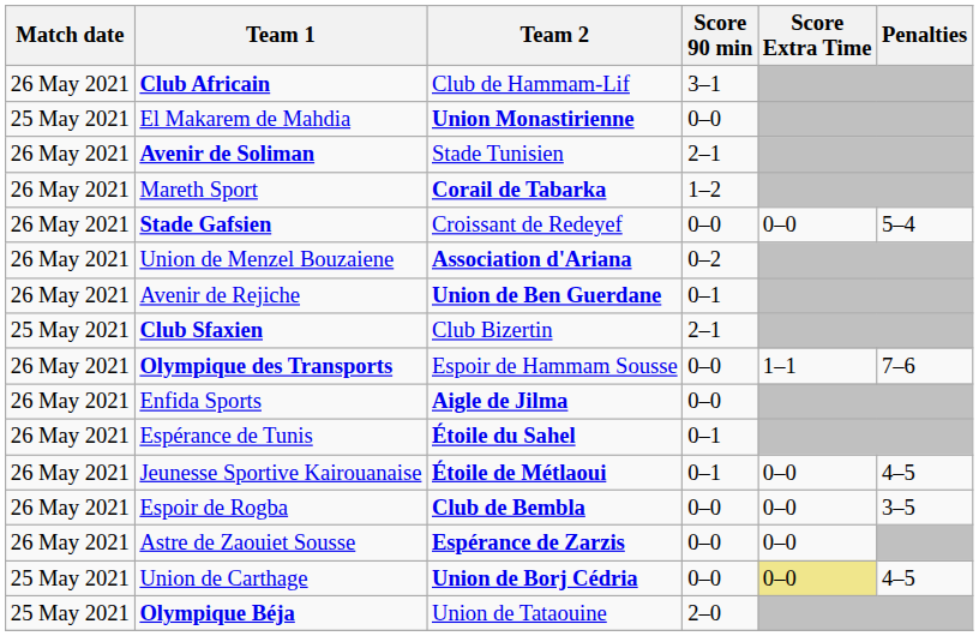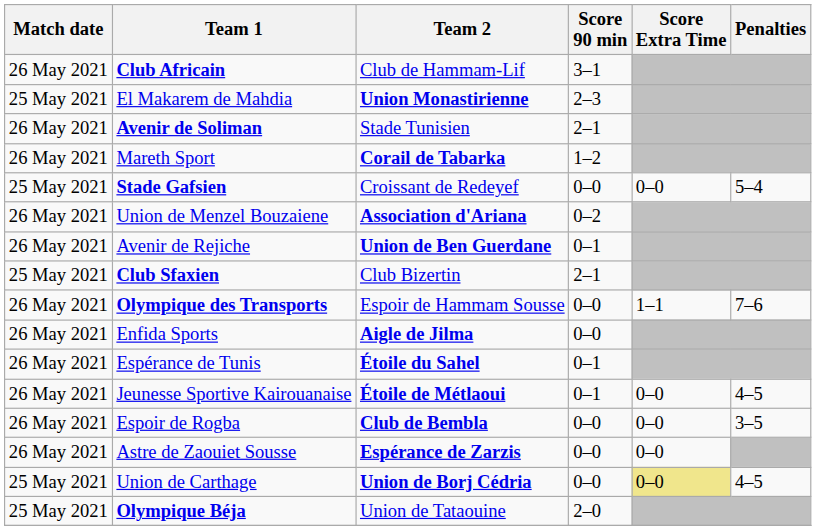 <table class="wikitable alternance">
 <tr>
 <th>Match date</th>
 <th>Team 1</th>
 <th>Team 2</th>
 <th>Score<br>90 min</th>
 <th>Score<br>Extra Time</th>
 <th>Penalties</th>
 </tr>
 <tr>
 <td>26 May 2021</td>
 <td><strong><a href='#'>Club Africain</a></strong></td>
 <td><a href='#'>Club de Hammam-Lif</a></td>
 <td>3–1</td>
 <td bgcolor="silver" colspan=2></td>
 </tr>
 <tr>
 <td>25 May 2021</td>
 <td><a href='#'>El Makarem de Mahdia</a></td>
 <td><strong><a href='#'>Union Monastirienne</a></strong></td>
-<td>0–0</td>
+<td>2–3</td>
 <td bgcolor="silver" colspan=2></td>
 </tr>
 <tr>
 <td>26 May 2021</td>
 <td><strong><a href='#'>Avenir de Soliman</a></strong></td>
 <td><a href='#'>Stade Tunisien</a></td>
 <td>2–1</td>
 <td bgcolor="silver" colspan=2></td>
 </tr>
 <tr>
 <td>26 May 2021</td>
 <td><a href='#'>Mareth Sport</a></td>
 <td><strong><a href='#'>Corail de Tabarka</a></strong></td>
 <td>1–2</td>
 <td bgcolor="silver" colspan=2></td>
 </tr>
 <tr>
-<td>26 May 2021</td>
+<td>25 May 2021</td>
 <td><strong><a href='#'>Stade Gafsien</a></strong></td>
 <td><a href='#'>Croissant de Redeyef</a></td>
 <td>0–0</td>
 <td>0–0</td>
 <td>5–4</td>
 </tr>
 <tr>
 <td>26 May 2021</td>
 <td><a href='#'>Union de Menzel Bouzaiene</a></td>
 <td><strong><a href='#'>Association d'Ariana</a></strong></td>
 <td>0–2</td>
 <td bgcolor="silver" colspan=2></td>
 </tr>
 <tr>
 <td>26 May 2021</td>
 <td><a href='#'>Avenir de Rejiche</a></td>
 <td><strong><a href='#'>Union de Ben Guerdane</a></strong></td>
 <td>0–1</td>
 <td bgcolor="silver" colspan=2></td>
 </tr>
 <tr>
 <td>25 May 2021</td>
 <td><strong><a href='#'>Club Sfaxien</a></strong></td>
 <td><a href='#'>Club Bizertin</a></td>
 <td>2–1</td>
 <td bgcolor="silver" colspan=2></td>
 </tr>
 <tr>
 <td>26 May 2021</td>
 <td><strong><a href='#'>Olympique des Transports</a></strong></td>
 <td><a href='#'>Espoir de Hammam Sousse</a></td>
 <td>0–0</td>
 <td>1–1</td>
 <td>7–6</td>
 </tr>
 <tr>
 <td>26 May 2021</td>
 <td><a href='#'>Enfida Sports</a></td>
 <td><strong><a href='#'>Aigle de Jilma</a></strong></td>
 <td>0–0</td>
 <td bgcolor="silver" colspan=2></td>
 </tr>
 <tr>
 <td>26 May 2021</td>
 <td><a href='#'>Espérance de Tunis</a></td>
 <td><strong><a href='#'>Étoile du Sahel</a></strong></td>
 <td>0–1</td>
 <td bgcolor="silver" colspan=2></td>
 </tr>
 <tr>
 <td>26 May 2021</td>
 <td><a href='#'>Jeunesse Sportive Kairouanaise</a></td>
 <td><strong><a href='#'>Étoile de Métlaoui</a></strong></td>
 <td>0–1</td>
 <td>0–0</td>
 <td>4–5</td>
 </tr>
 <tr>
 <td>26 May 2021</td>
 <td><a href='#'>Espoir de Rogba</a></td>
 <td><strong><a href='#'>Club de Bembla</a></strong></td>
 <td>0–0</td>
 <td>0–0</td>
 <td>3–5</td>
 </tr>
 <tr>
 <td>26 May 2021</td>
 <td><a href='#'>Astre de Zaouiet Sousse</a></td>
 <td><strong><a href='#'>Espérance de Zarzis</a></strong></td>
 <td>0–0</td>
 <td>0–0</td>
 <td bgcolor="silver" colspan=1></td>
 </tr>
 <tr>
 <td>25 May 2021</td>
 <td><a href='#'>Union de Carthage</a></td>
 <td><strong><a href='#'>Union de Borj Cédria</a></strong></td>
 <td>0–0</td>
 <td style="background: khaki;">0–0</td>
 <td>4–5</td>
 </tr>
 <tr>
 <td>25 May 2021</td>
 <td><strong><a href='#'>Olympique Béja</a></strong></td>
 <td><a href='#'>Union de Tataouine</a></td>
 <td>2–0</td>
 <td bgcolor="silver" colspan=2></td>
 </tr>
 <tr>
 </tr>
 </table>
